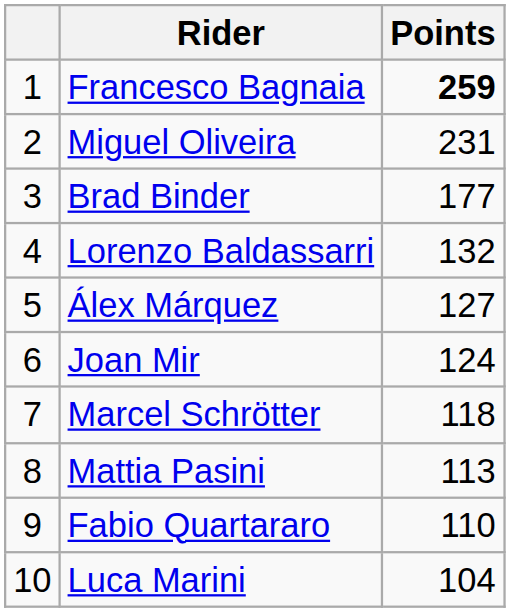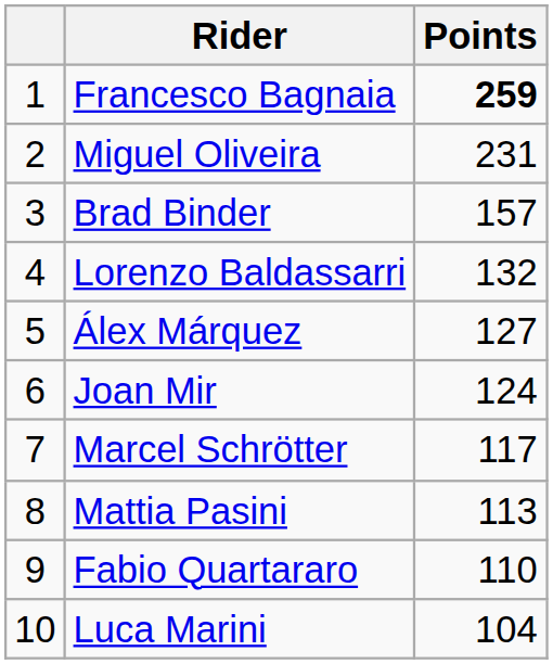 <table class="wikitable" style="font-size: 95%;">
 <tr>
 <th></th>
 <th>Rider</th>
 <th>Points</th>
 </tr>
 <tr>
 <td align=center>1</td>
 <td> <a href='#'>Francesco Bagnaia</a></td>
 <td align=right><strong>259</strong></td>
 </tr>
 <tr>
 <td align=center>2</td>
 <td> <a href='#'>Miguel Oliveira</a></td>
 <td align=right>231</td>
 </tr>
 <tr>
 <td align=center>3</td>
 <td> <a href='#'>Brad Binder</a></td>
-<td align=right>177</td>
+<td align=right>157</td>
 </tr>
 <tr>
 <td align=center>4</td>
 <td> <a href='#'>Lorenzo Baldassarri</a></td>
 <td align=right>132</td>
 </tr>
 <tr>
 <td align=center>5</td>
 <td> <a href='#'>Álex Márquez</a></td>
 <td align=right>127</td>
 </tr>
 <tr>
 <td align=center>6</td>
 <td> <a href='#'>Joan Mir</a></td>
 <td align=right>124</td>
 </tr>
 <tr>
 <td align=center>7</td>
 <td> <a href='#'>Marcel Schrötter</a></td>
-<td align=right>118</td>
+<td align=right>117</td>
 </tr>
 <tr>
 <td align=center>8</td>
 <td> <a href='#'>Mattia Pasini</a></td>
 <td align=right>113</td>
 </tr>
 <tr>
 <td align=center>9</td>
 <td> <a href='#'>Fabio Quartararo</a></td>
 <td align=right>110</td>
 </tr>
 <tr>
 <td align=center>10</td>
 <td> <a href='#'>Luca Marini</a></td>
 <td align=right>104</td>
 </tr>
 </table>
